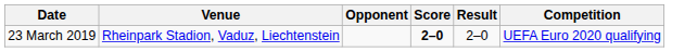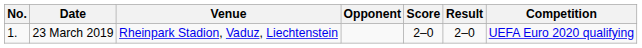 <table class="wikitable">
 <tr>
+<th>No.</th>
 <th>Date</th>
 <th>Venue</th>
 <th>Opponent</th>
 <th>Score</th>
 <th>Result</th>
 <th>Competition</th>
 </tr>
 <tr>
+<td>1.</td>
 <td>23 March 2019</td>
 <td><a href='#'>Rheinpark Stadion</a>, <a href='#'>Vaduz</a>, <a href='#'>Liechtenstein</a></td>
 <td></td>
-<td align="center"><strong>2–0</strong></td>
+<td align="center">2–0</td>
 <td align="center">2–0</td>
 <td><a href='#'>UEFA Euro 2020 qualifying</a></td>
 </tr>
 </table>
